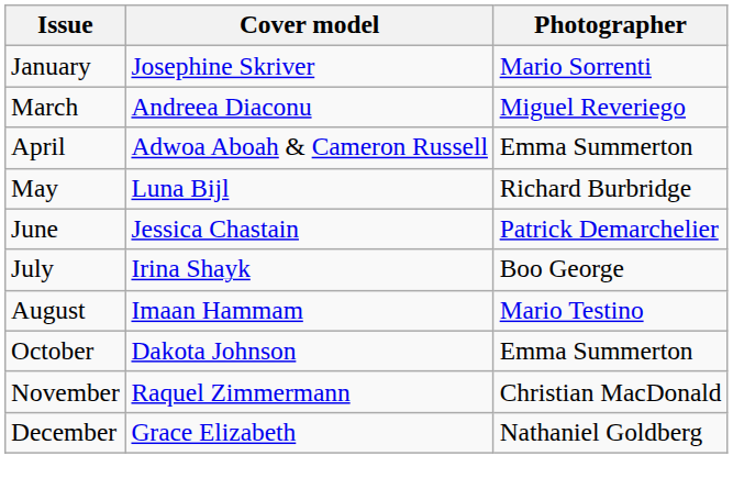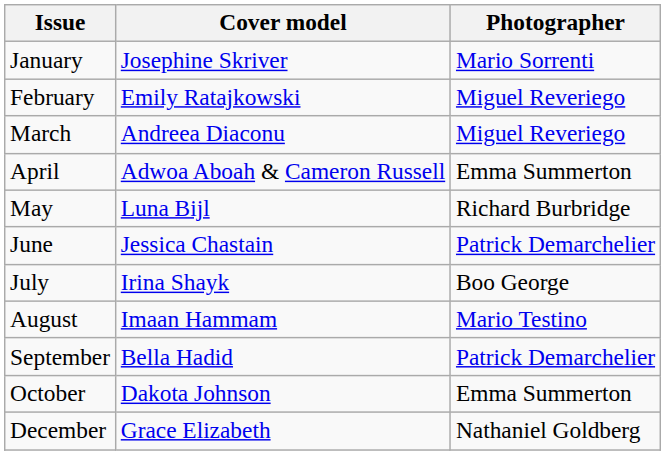 <table class="wikitable">
 <tr>
 <th>Issue</th>
 <th>Cover model</th>
 <th>Photographer</th>
 </tr>
 <tr>
 <td>January</td>
 <td><a href='#'>Josephine Skriver</a></td>
 <td><a href='#'>Mario Sorrenti</a></td>
+</tr>
+<tr>
+<td>February</td>
+<td><a href='#'>Emily Ratajkowski</a></td>
+<td><a href='#'>Miguel Reveriego</a></td>
 </tr>
 <tr>
 <td>March</td>
 <td><a href='#'>Andreea Diaconu</a></td>
 <td><a href='#'>Miguel Reveriego</a></td>
 </tr>
 <tr>
 <td>April</td>
 <td><a href='#'>Adwoa Aboah</a> & <a href='#'>Cameron Russell</a></td>
 <td>Emma Summerton</td>
 </tr>
 <tr>
 <td>May</td>
 <td><a href='#'>Luna Bijl</a></td>
 <td>Richard Burbridge</td>
 </tr>
 <tr>
 <td>June</td>
 <td><a href='#'>Jessica Chastain</a></td>
 <td><a href='#'>Patrick Demarchelier</a></td>
 </tr>
 <tr>
 <td>July</td>
 <td><a href='#'>Irina Shayk</a></td>
 <td>Boo George</td>
 </tr>
 <tr>
 <td>August</td>
 <td><a href='#'>Imaan Hammam</a></td>
 <td><a href='#'>Mario Testino</a></td>
 </tr>
 <tr>
+<td>September</td>
+<td><a href='#'>Bella Hadid</a></td>
+<td><a href='#'>Patrick Demarchelier</a></td>
+</tr>
+<tr>
 <td>October</td>
 <td><a href='#'>Dakota Johnson</a></td>
 <td>Emma Summerton</td>
-</tr>
-<tr>
-<td>November</td>
-<td><a href='#'>Raquel Zimmermann</a></td>
-<td>Christian MacDonald</td>
 </tr>
 <tr>
 <td>December</td>
 <td><a href='#'>Grace Elizabeth</a></td>
 <td>Nathaniel Goldberg</td>
 </tr>
 </table>
